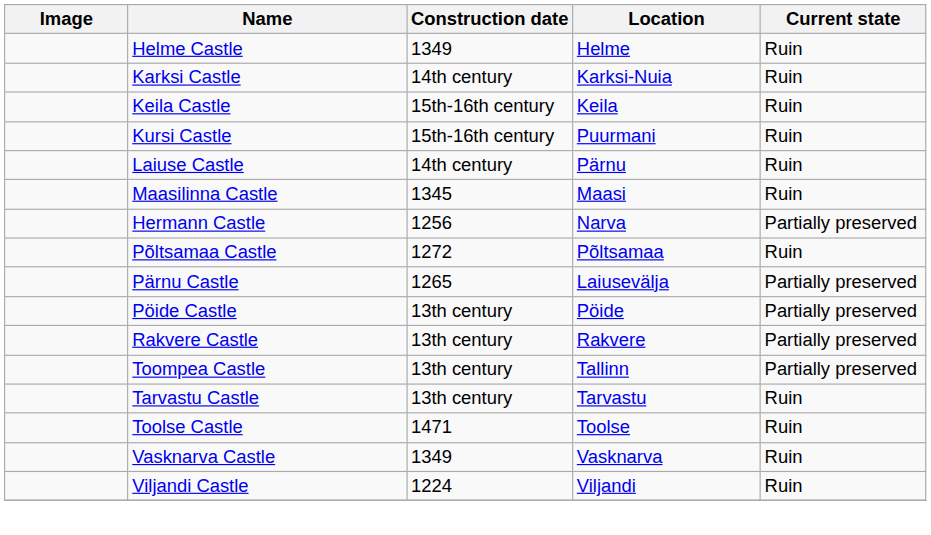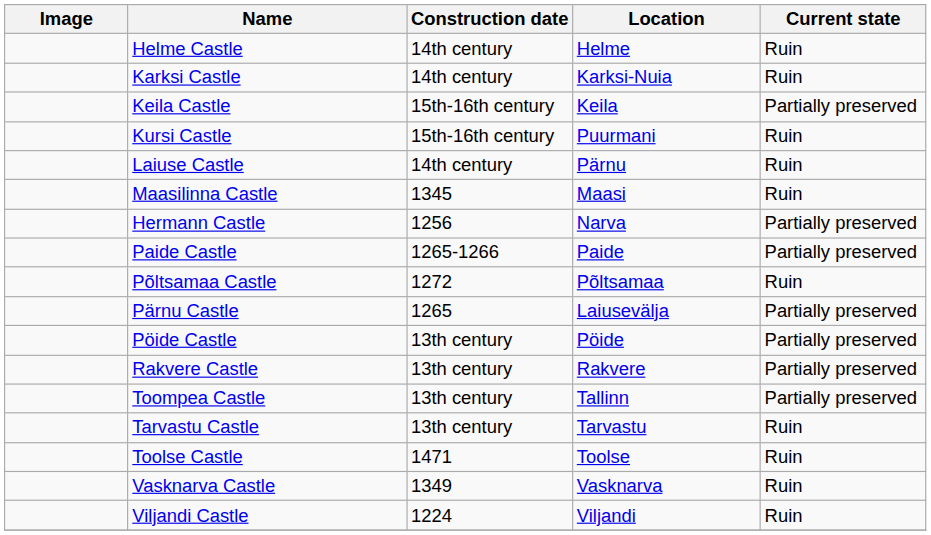 <table class="sortable wikitable">
 <tr valign=bottom>
 <th width=100px>Image</th>
 <th width=>Name</th>
 <th width=18%>Construction  date</th>
 <th width=>Location</th>
 <th width=18%>Current state</th>
 </tr>
 <tr>
 <td></td>
 <td><a href='#'>Helme Castle</a></td>
-<td>1349</td>
+<td data-sort-value="1400">14th century</td>
 <td><a href='#'>Helme</a></td>
 <td>Ruin</td>
 </tr>
 <tr>
 <td></td>
 <td><a href='#'>Karksi Castle</a></td>
 <td data-sort-value="1400">14th century</td>
 <td><a href='#'>Karksi-Nuia</a></td>
 <td>Ruin</td>
 </tr>
 <tr>
 <td></td>
 <td><a href='#'>Keila Castle</a></td>
 <td data-sort-value="1500">15th-16th century</td>
 <td><a href='#'>Keila</a></td>
-<td>Ruin</td>
+<td>Partially preserved</td>
 </tr>
 <tr>
 <td></td>
 <td><a href='#'>Kursi Castle</a></td>
 <td data-sort-value="1500">15th-16th century</td>
 <td><a href='#'>Puurmani</a></td>
 <td>Ruin</td>
 </tr>
 <tr>
 <td></td>
 <td><a href='#'>Laiuse Castle</a></td>
 <td data-sort-value="1400">14th century</td>
 <td><a href='#'>Pärnu</a></td>
 <td>Ruin</td>
 </tr>
 <tr>
 <td></td>
 <td><a href='#'>Maasilinna Castle</a></td>
 <td>1345</td>
 <td><a href='#'>Maasi</a></td>
 <td>Ruin</td>
 </tr>
 <tr>
 <td></td>
 <td><a href='#'>Hermann Castle</a></td>
 <td>1256</td>
 <td><a href='#'>Narva</a></td>
+<td>Partially preserved</td>
+</tr>
+<tr>
+<td></td>
+<td><a href='#'>Paide Castle</a></td>
+<td data-sort-value="1266">1265-1266</td>
+<td><a href='#'>Paide</a></td>
 <td>Partially preserved</td>
 </tr>
 <tr>
 <td></td>
 <td><a href='#'>Põltsamaa Castle</a></td>
 <td>1272</td>
 <td><a href='#'>Põltsamaa</a></td>
 <td>Ruin</td>
 </tr>
 <tr>
 <td></td>
 <td><a href='#'>Pärnu Castle</a></td>
 <td>1265</td>
 <td><a href='#'>Laiusevälja</a></td>
 <td>Partially preserved</td>
 </tr>
 <tr>
 <td></td>
 <td><a href='#'>Pöide Castle</a></td>
 <td data-sort-value="1300">13th century</td>
 <td><a href='#'>Pöide</a></td>
 <td>Partially preserved</td>
 </tr>
 <tr>
 <td></td>
 <td><a href='#'>Rakvere Castle</a></td>
 <td data-sort-value="1300">13th century</td>
 <td><a href='#'>Rakvere</a></td>
 <td>Partially preserved</td>
 </tr>
 <tr>
 <td></td>
 <td><a href='#'>Toompea Castle</a></td>
 <td data-sort-value="1300">13th century</td>
 <td><a href='#'>Tallinn</a></td>
 <td>Partially preserved</td>
 </tr>
 <tr>
 <td></td>
 <td><a href='#'>Tarvastu Castle</a></td>
 <td data-sort-value="1300">13th century</td>
 <td><a href='#'>Tarvastu</a></td>
 <td>Ruin</td>
 </tr>
 <tr>
 <td></td>
 <td><a href='#'>Toolse Castle</a></td>
 <td>1471</td>
 <td><a href='#'>Toolse</a></td>
 <td>Ruin</td>
 </tr>
 <tr>
 <td></td>
 <td><a href='#'>Vasknarva Castle</a></td>
 <td>1349</td>
 <td><a href='#'>Vasknarva</a></td>
 <td>Ruin</td>
 </tr>
 <tr>
 <td></td>
 <td><a href='#'>Viljandi Castle</a></td>
 <td>1224</td>
 <td><a href='#'>Viljandi</a></td>
 <td>Ruin</td>
 </tr>
 <tr>
 </tr>
 </table>
